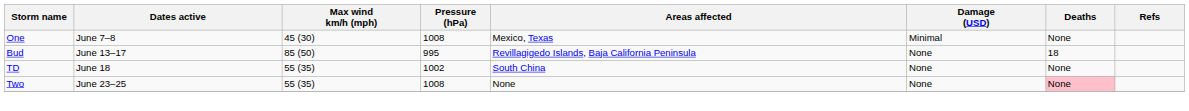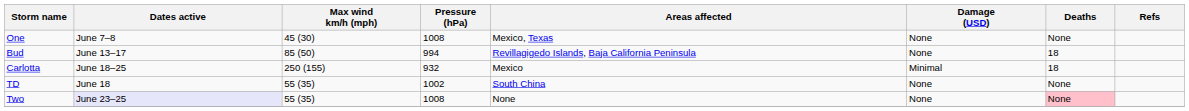 <table class="wikitable sortable">
 <tr>
 <th width="5%">Storm name</th>
 <th width="15%">Dates active</th>
 <th width="10%">Max wind<br>km/h (mph)</th>
 <th width="5%">Pressure<br>(hPa)</th>
 <th width="30%">Areas affected</th>
 <th width="10%">Damage<br>(<a href='#'>USD</a>)</th>
 <th width="5%">Deaths</th>
 <th width="5%">Refs</th>
 </tr>
 <tr>
 <td><a href='#'>One</a></td>
 <td>June 7–8</td>
 <td>45 (30)</td>
 <td>1008</td>
 <td>Mexico, <a href='#'>Texas</a></td>
-<td>Minimal</td>
+<td>None</td>
 <td>None</td>
 <td></td>
 </tr>
 <tr>
 <td><a href='#'>Bud</a></td>
 <td>June 13–17</td>
 <td>85 (50)</td>
-<td>995</td>
+<td>994</td>
 <td><a href='#'>Revillagigedo Islands</a>, <a href='#'>Baja California Peninsula</a></td>
 <td>None</td>
+<td>18</td>
+<td></td>
+</tr>
+<tr>
+<td><a href='#'>Carlotta</a></td>
+<td>June 18–25</td>
+<td>250 (155)</td>
+<td>932</td>
+<td>Mexico</td>
+<td>Minimal</td>
 <td>18</td>
 <td></td>
 </tr>
 <tr>
 <td><a href='#'>TD</a></td>
 <td>June 18</td>
 <td>55 (35)</td>
 <td>1002</td>
 <td><a href='#'>South China</a></td>
 <td>None</td>
 <td>None</td>
 <td></td>
 </tr>
 <tr>
 <td><a href='#'>Two</a></td>
-<td>June 23–25</td>
+<td style="background: lavender;">June 23–25</td>
 <td>55 (35)</td>
 <td>1008</td>
 <td>None</td>
 <td>None</td>
 <td style="background: pink;">None</td>
 <td></td>
 </tr>
 <tr>
 </tr>
 </table>
